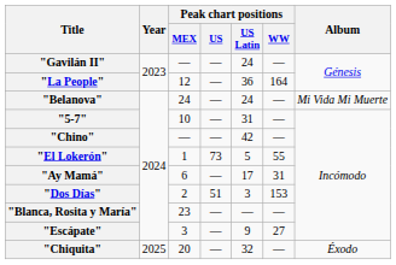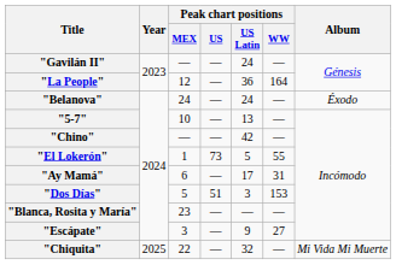 <table class="wikitable plainrowheaders" style="text-align:center;">
 <tr>
 <th scope="col" rowspan="2">Title</th>
 <th scope="col" rowspan="2">Year</th>
 <th scope="col" colspan="4">Peak chart positions</th>
 <th scope="col" rowspan="2">Album</th>
 </tr>
 <tr>
 <th scope="col" style="width:2.5em;font-size:90%;"><a href='#'>MEX</a><br></th>
 <th scope="col" style="width:2.5em;font-size:90%;"><a href='#'>US</a><br></th>
 <th scope="col" style="width:2.5em;font-size:90%;"><a href='#'>US<br>Latin</a><br></th>
 <th scope="col" style="width:2.5em;font-size:90%;"><a href='#'>WW</a><br></th>
 </tr>
 <tr>
 <th scope="row">"Gavilán II"<br></th>
 <td rowspan="2">2023</td>
 <td>—</td>
 <td>—</td>
 <td>24</td>
 <td>—</td>
 <td rowspan="2"><em><a href='#'>Génesis</a></em></td>
 </tr>
 <tr>
 <th scope="row">"<a href='#'>La People</a>"<br></th>
 <td>12</td>
 <td>—</td>
 <td>36</td>
 <td>164</td>
 </tr>
 <tr>
 <th scope="row">"Belanova"<br></th>
 <td rowspan="8">2024</td>
 <td>24</td>
 <td>—</td>
 <td>24</td>
 <td>—</td>
-<td><em>Mi Vida Mi Muerte</em></td>
+<td><em>Éxodo</em></td>
 </tr>
 <tr>
 <th scope="row">"5-7"<br></th>
 <td>10</td>
 <td>—</td>
-<td>31</td>
+<td>13</td>
 <td>—</td>
 <td rowspan="7"><em>Incómodo</em></td>
 </tr>
 <tr>
 <th scope="row">"Chino"<br></th>
 <td>—</td>
 <td>—</td>
 <td>42</td>
 <td>—</td>
 </tr>
 <tr>
 <th scope="row">"<a href='#'>El Lokerón</a>"</th>
 <td>1</td>
 <td>73</td>
 <td>5</td>
 <td>55</td>
 </tr>
 <tr>
 <th scope="row">"Ay Mamá"<br></th>
 <td>6</td>
 <td>—</td>
 <td>17</td>
 <td>31</td>
 </tr>
 <tr>
 <th scope="row">"<a href='#'>Dos Días</a>"<br></th>
-<td>2</td>
+<td>5</td>
 <td>51</td>
 <td>3</td>
 <td>153</td>
 </tr>
 <tr>
 <th scope="row">"Blanca, Rosita y María"</th>
 <td>23</td>
 <td>—</td>
 <td>—</td>
 <td>—</td>
 </tr>
 <tr>
 <th scope="row">"Escápate"<br></th>
 <td>3</td>
 <td>—</td>
 <td>9</td>
 <td>27</td>
 </tr>
 <tr>
 <th scope="row">"Chiquita"<br></th>
 <td>2025</td>
-<td>20</td>
+<td>22</td>
 <td>—</td>
 <td>32</td>
 <td>—</td>
-<td><em>Éxodo</em></td>
+<td><em>Mi Vida Mi Muerte</em></td>
 </tr>
 </table>
